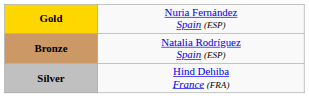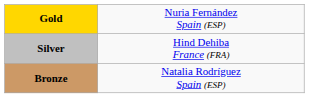 <table class="wikitable" style=" text-align:center; " width="35%">
 <tr>
 <td bgcolor="gold"><strong>Gold</strong></td>
 <td> <a href='#'>Nuria Fernández</a><br><em><a href='#'>Spain</a> <small>(ESP)</small></em></td>
 </tr>
 <tr>
+<td bgcolor="silver"><strong>Silver</strong></td>
+<td> <a href='#'>Hind Dehiba</a><br><em><a href='#'>France</a> <small>(FRA)</small></em></td>
+</tr>
+<tr>
 <td bgcolor="CC9966"><strong>Bronze</strong></td>
 <td> <a href='#'>Natalia Rodríguez</a><br><em><a href='#'>Spain</a> <small>(ESP)</small></em></td>
 </tr>
-<tr>
-<td bgcolor="silver"><strong>Silver</strong></td>
-<td> <a href='#'>Hind Dehiba</a><br><em><a href='#'>France</a> <small>(FRA)</small></em></td>
-</tr>
 </table>
